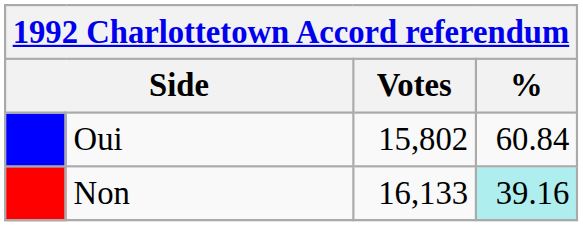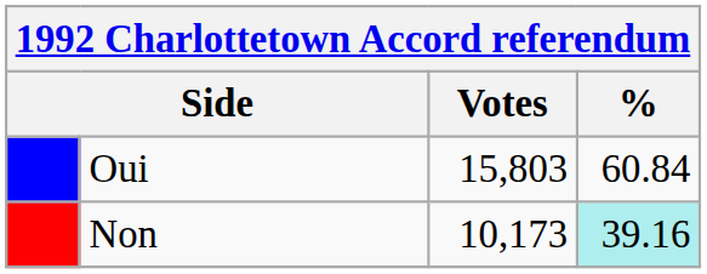 <table class="wikitable" style="font-size: 95%; clear:both">
 <tr style="background-color:#E9E9E9">
 <th colspan=4><a href='#'>1992 Charlottetown Accord referendum</a></th>
 </tr>
 <tr style="background-color:#E9E9E9">
 <th colspan=2 style="width: 130px">Side</th>
 <th style="width: 50px">Votes</th>
 <th style="width: 40px">%</th>
 </tr>
 <tr>
 <td bgcolor="blue"></td>
 <td>Oui</td>
-<td align="right">15,802</td>
+<td align="right">15,803</td>
 <td align="right">60.84</td>
 </tr>
 <tr>
 <td bgcolor="red"></td>
 <td>Non</td>
-<td align="right">16,133</td>
+<td align="right">10,173</td>
 <td align="right" style="background: paleturquoise;">39.16</td>
 </tr>
 <tr>
 </tr>
 </table>
